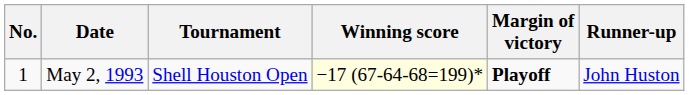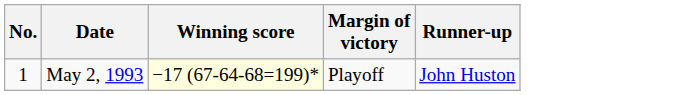 <table class="wikitable" style="font-size:95%;">
 <tr>
 <th>No.</th>
 <th>Date</th>
-<th>Tournament</th>
 <th>Winning score</th>
 <th>Margin of<br>victory</th>
 <th>Runner-up</th>
 </tr>
 <tr>
 <td align=center>1</td>
 <td align=right>May 2, <a href='#'>1993</a></td>
-<td><a href='#'>Shell Houston Open</a></td>
 <td style="background: lightyellow;">−17 (67-64-68=199)*</td>
-<td><strong>Playoff</strong></td>
+<td>Playoff</td>
 <td> <a href='#'>John Huston</a></td>
 </tr>
 </table>
